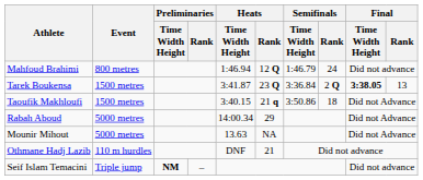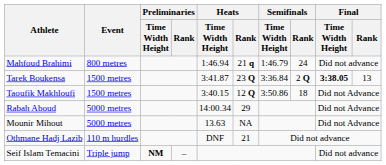 <table class=wikitable style="font-size:90%;">
 <tr>
 <th rowspan="2">Athlete</th>
 <th rowspan="2">Event</th>
 <th colspan="2">Preliminaries</th>
 <th colspan="2">Heats</th>
 <th colspan="2">Semifinals</th>
 <th colspan="2">Final</th>
 </tr>
 <tr>
 <th>Time<br>Width<br>Height</th>
 <th>Rank</th>
 <th>Time<br>Width<br>Height</th>
 <th>Rank</th>
 <th>Time<br>Width<br>Height</th>
 <th>Rank</th>
 <th>Time<br>Width<br>Height</th>
 <th>Rank</th>
 </tr>
 <tr>
 <td><a href='#'>Mahfoud Brahimi</a></td>
 <td><a href='#'>800 metres</a></td>
 <td colspan= 2></td>
 <td align=center>1:46.94</td>
-<td align= center>12 <strong>Q</strong></td>
+<td align=center>21 <strong>q</strong></td>
 <td align=center>1:46.79</td>
 <td align= center>24</td>
 <td colspan="2" align=center>Did not advance</td>
 </tr>
 <tr>
 <td><a href='#'>Tarek Boukensa</a></td>
 <td><a href='#'>1500 metres</a></td>
 <td colspan= 2></td>
 <td align=center>3:41.87</td>
 <td align=center>23 <strong>Q</strong></td>
 <td align=center>3:36.84</td>
 <td align=center>2 <strong>Q</strong></td>
 <td align=center><strong>3:38.05</strong></td>
 <td align=center>13</td>
 </tr>
 <tr>
 <td><a href='#'>Taoufik Makhloufi</a></td>
 <td><a href='#'>1500 metres</a></td>
 <td colspan= 2></td>
 <td align= center>3:40.15</td>
-<td align=center>21 <strong>q</strong></td>
+<td align= center>12 <strong>Q</strong></td>
 <td align=center>3:50.86</td>
 <td align=center>18</td>
 <td colspan= 2 align= center>Did not Advance</td>
 </tr>
 <tr>
 <td><a href='#'>Rabah Aboud</a></td>
 <td><a href='#'>5000 metres</a></td>
 <td colspan= 2></td>
 <td align=center>14:00.34</td>
 <td align=center>29</td>
 <td colspan= 2></td>
 <td align=center colspan=2>Did not Advance</td>
 </tr>
 <tr>
 <td>Mounir Mihout</td>
 <td><a href='#'>5000 metres</a></td>
 <td colspan= 2></td>
 <td align=center>13.63</td>
 <td align=center>NA</td>
 <td colspan= 2></td>
 <td align=center colspan=2>Did not Advance</td>
 </tr>
 <tr>
 <td><a href='#'>Othmane Hadj Lazib</a></td>
 <td><a href='#'>110 m hurdles</a></td>
 <td colspan= 2></td>
 <td align=center>DNF</td>
 <td align=center>21</td>
 <td colspan="4" align=center>Did not advance</td>
 </tr>
 <tr>
 <td>Seif Islam Temacini</td>
 <td><a href='#'>Triple jump</a></td>
 <td align=center><strong>NM</strong></td>
 <td align=center>–</td>
 <td colspan= 4></td>
 <td colspan="2" align=center>Did not advance</td>
 </tr>
 </table>
